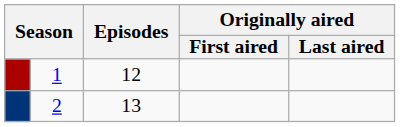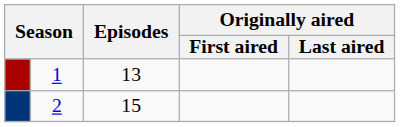 <table class="wikitable">
 <tr>
 <th style="padding: 0 8px;" colspan="2" rowspan="2">Season</th>
 <th style="padding: 0 8px;" rowspan="2">Episodes</th>
 <th colspan="2">Originally aired</th>
 </tr>
 <tr>
 <th style="padding: 0 8px;">First aired</th>
 <th style="padding: 0 8px;">Last aired</th>
 </tr>
 <tr>
 <td style="background:#a00; height:5px;"></td>
 <td style="text-align:center;"><a href='#'>1</a></td>
-<td style="text-align:center;">12</td>
+<td style="text-align:center;">13</td>
 <td style="text-align:center;"></td>
 <td style="text-align:center;"></td>
 </tr>
 <tr>
 <td style="background:#037; height:5px;"></td>
 <td style="text-align:center;"><a href='#'>2</a></td>
-<td style="text-align:center;">13</td>
+<td style="text-align:center;">15</td>
 <td style="text-align:center;"></td>
 <td style="text-align:center;"></td>
 </tr>
 </table>
